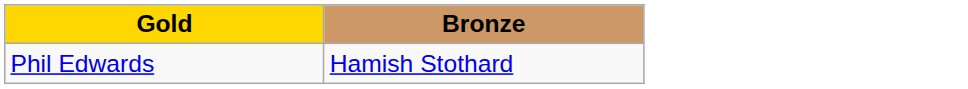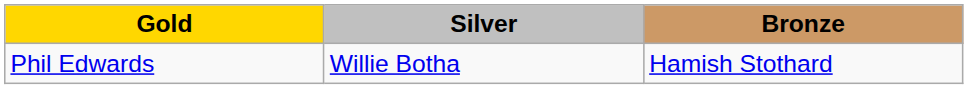 <table class="wikitable" style="text-align:left">
 <tr align="center">
 <td width=200 bgcolor=gold><strong>Gold</strong></td>
+<td width=200 bgcolor=silver><strong>Silver</strong></td>
 <td width=200 bgcolor=CC9966><strong>Bronze</strong></td>
 </tr>
 <tr>
 <td><a href='#'>Phil Edwards</a><br><em></em></td>
+<td><a href='#'>Willie Botha</a><br><em></em></td>
 <td><a href='#'>Hamish Stothard</a><br><em></em></td>
 </tr>
 </table>
